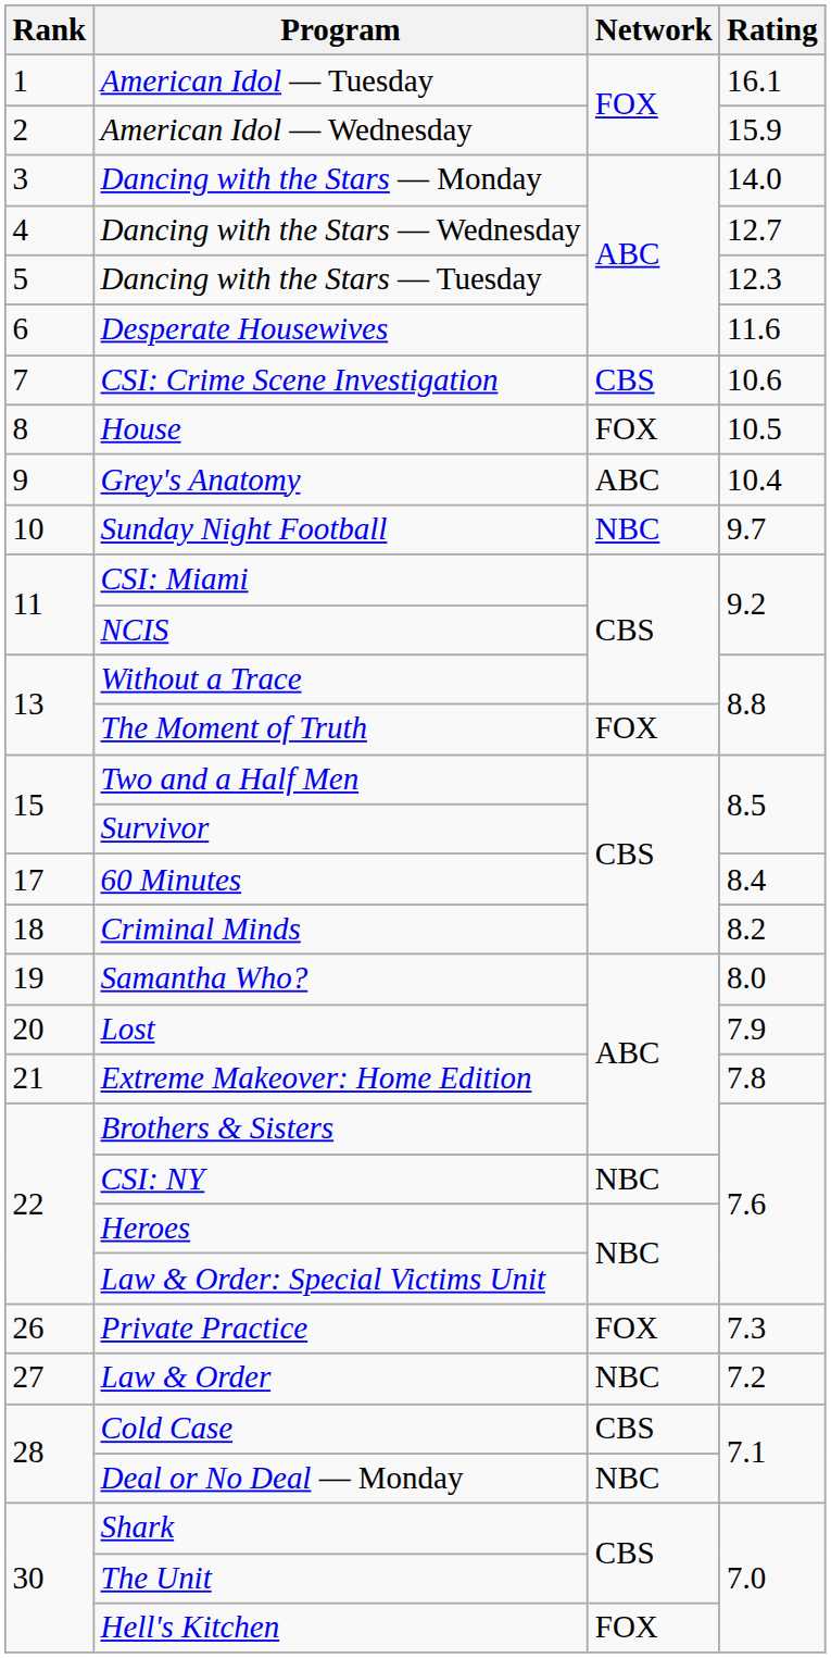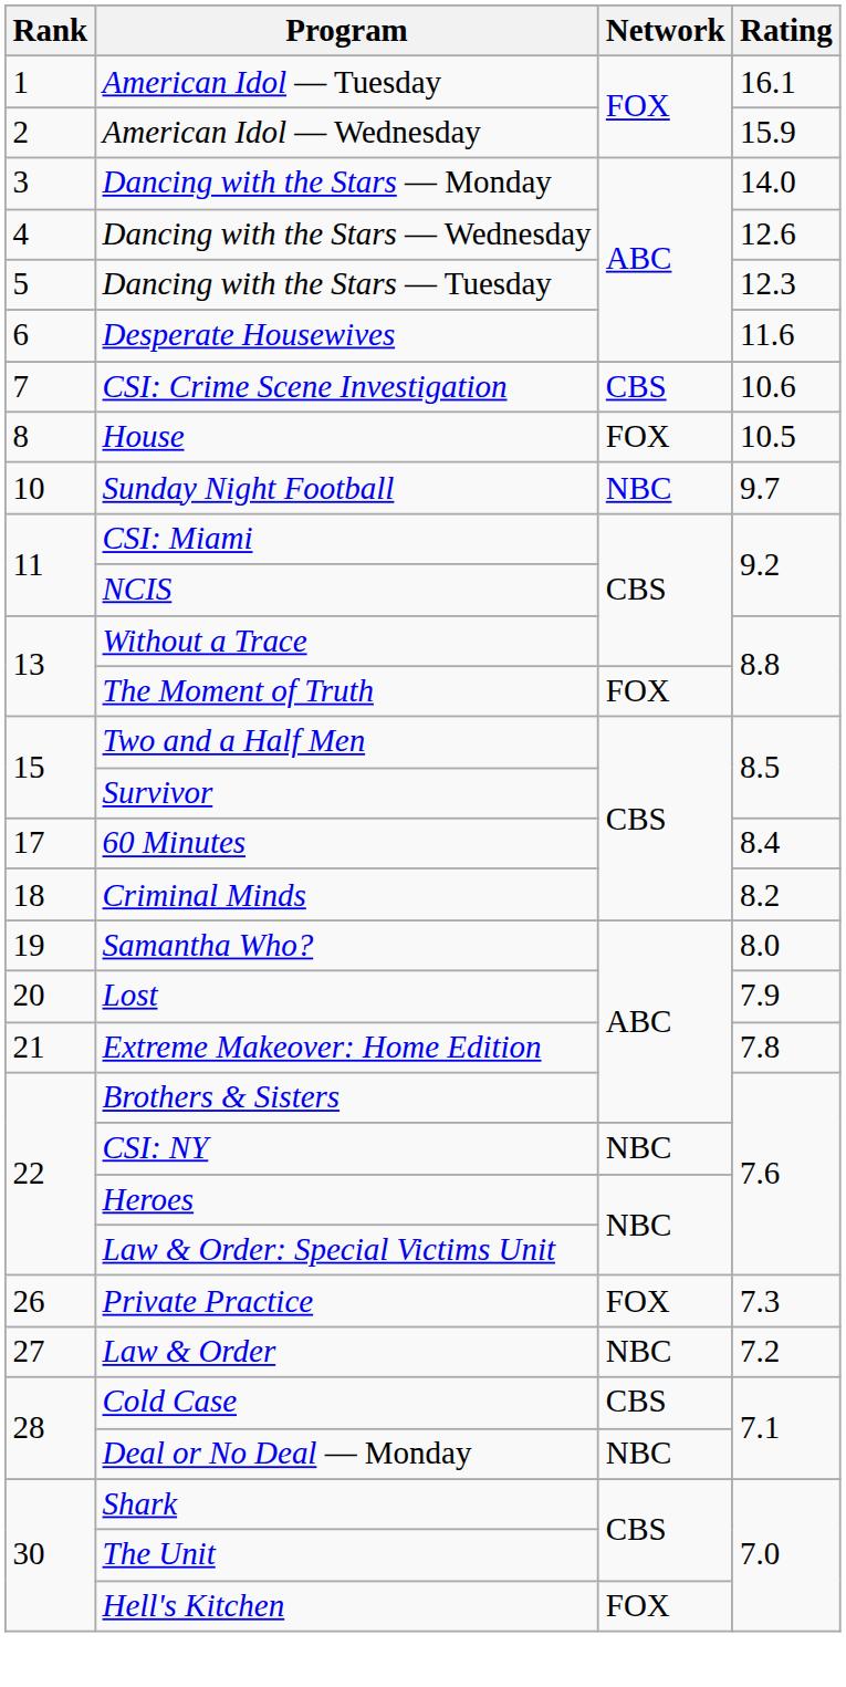 <table class="wikitable">
 <tr>
 <th>Rank</th>
 <th>Program</th>
 <th>Network</th>
 <th>Rating</th>
 </tr>
 <tr>
 <td>1</td>
 <td><em><a href='#'>American Idol</a></em> — Tuesday</td>
 <td rowspan="2"><a href='#'>FOX</a></td>
 <td>16.1</td>
 </tr>
 <tr>
 <td>2</td>
 <td><em>American Idol</em> — Wednesday</td>
 <td>15.9</td>
 </tr>
 <tr>
 <td>3</td>
 <td><em><a href='#'>Dancing with the Stars</a></em> — Monday</td>
 <td rowspan="4"><a href='#'>ABC</a></td>
 <td>14.0</td>
 </tr>
 <tr>
 <td>4</td>
 <td><em>Dancing with the Stars</em> — Wednesday</td>
-<td>12.7</td>
+<td>12.6</td>
 </tr>
 <tr>
 <td>5</td>
 <td><em>Dancing with the Stars</em> — Tuesday</td>
 <td>12.3</td>
 </tr>
 <tr>
 <td>6</td>
 <td><em><a href='#'>Desperate Housewives</a></em></td>
 <td>11.6</td>
 </tr>
 <tr>
 <td>7</td>
 <td><em><a href='#'>CSI: Crime Scene Investigation</a></em></td>
 <td><a href='#'>CBS</a></td>
 <td>10.6</td>
 </tr>
 <tr>
 <td>8</td>
 <td><em><a href='#'>House</a></em></td>
 <td>FOX</td>
 <td>10.5</td>
-</tr>
-<tr>
-<td>9</td>
-<td><em><a href='#'>Grey's Anatomy</a></em></td>
-<td>ABC</td>
-<td>10.4</td>
 </tr>
 <tr>
 <td>10</td>
 <td><em><a href='#'>Sunday Night Football</a></em></td>
 <td><a href='#'>NBC</a></td>
 <td>9.7</td>
 </tr>
 <tr>
 <td rowspan="2">11</td>
 <td><em><a href='#'>CSI: Miami</a></em></td>
 <td rowspan="3">CBS</td>
 <td rowspan="2">9.2</td>
 </tr>
 <tr>
 <td><em><a href='#'>NCIS</a></em></td>
 </tr>
 <tr>
 <td rowspan="2">13</td>
 <td><em><a href='#'>Without a Trace</a></em></td>
 <td rowspan="2">8.8</td>
 </tr>
 <tr>
 <td><em><a href='#'>The Moment of Truth</a></em></td>
 <td>FOX</td>
 </tr>
 <tr>
 <td rowspan="2">15</td>
 <td><em><a href='#'>Two and a Half Men</a></em></td>
 <td rowspan="4">CBS</td>
 <td rowspan="2">8.5</td>
 </tr>
 <tr>
 <td><em><a href='#'>Survivor</a></em></td>
 </tr>
 <tr>
 <td>17</td>
 <td><em><a href='#'>60 Minutes</a></em></td>
 <td>8.4</td>
 </tr>
 <tr>
 <td>18</td>
 <td><em><a href='#'>Criminal Minds</a></em></td>
 <td>8.2</td>
 </tr>
 <tr>
 <td>19</td>
 <td><em><a href='#'>Samantha Who?</a></em></td>
 <td rowspan="4">ABC</td>
 <td>8.0</td>
 </tr>
 <tr>
 <td>20</td>
 <td><em><a href='#'>Lost</a></em></td>
 <td>7.9</td>
 </tr>
 <tr>
 <td>21</td>
 <td><em><a href='#'>Extreme Makeover: Home Edition</a></em></td>
 <td>7.8</td>
 </tr>
 <tr>
 <td rowspan="4">22</td>
 <td><em><a href='#'>Brothers & Sisters</a></em></td>
 <td rowspan="4">7.6</td>
 </tr>
 <tr>
 <td><em><a href='#'>CSI: NY</a></em></td>
 <td>NBC</td>
 </tr>
 <tr>
 <td><em><a href='#'>Heroes</a></em></td>
 <td rowspan="2">NBC</td>
 </tr>
 <tr>
 <td><em><a href='#'>Law & Order: Special Victims Unit</a></em></td>
 </tr>
 <tr>
 <td>26</td>
 <td><em><a href='#'>Private Practice</a></em></td>
 <td>FOX</td>
 <td>7.3</td>
 </tr>
 <tr>
 <td>27</td>
 <td><em><a href='#'>Law & Order</a></em></td>
 <td>NBC</td>
 <td>7.2</td>
 </tr>
 <tr>
 <td rowspan="2">28</td>
 <td><em><a href='#'>Cold Case</a></em></td>
 <td>CBS</td>
 <td rowspan="2">7.1</td>
 </tr>
 <tr>
 <td><em><a href='#'>Deal or No Deal</a></em> — Monday</td>
 <td>NBC</td>
 </tr>
 <tr>
 <td rowspan="3">30</td>
 <td><em><a href='#'>Shark</a></em></td>
 <td rowspan="2">CBS</td>
 <td rowspan="3">7.0</td>
 </tr>
 <tr>
 <td><em><a href='#'>The Unit</a></em></td>
 </tr>
 <tr>
 <td><em><a href='#'>Hell's Kitchen</a></em></td>
 <td>FOX</td>
 </tr>
 </table>
